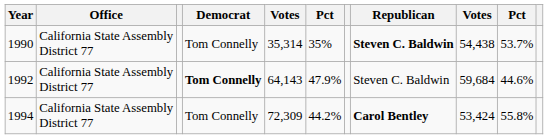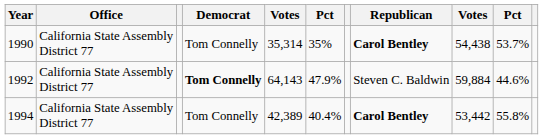 <table class="wikitable" style="margin:0.5em ; font-size:95%">
 <tr>
 <th>Year</th>
 <th>Office</th>
 <th></th>
 <th>Democrat</th>
 <th>Votes</th>
 <th>Pct</th>
 <th></th>
 <th>Republican</th>
 <th>Votes</th>
 <th>Pct</th>
 <th></th>
 </tr>
 <tr>
 <td>1990</td>
 <td>California State Assembly<br> District 77</td>
 <td></td>
 <td>Tom Connelly</td>
 <td>35,314</td>
 <td>35%</td>
 <td></td>
-<td><strong>Steven C. Baldwin</strong></td>
+<td><strong>Carol Bentley</strong></td>
 <td>54,438</td>
 <td>53.7%</td>
 <td></td>
 </tr>
 <tr>
 <td>1992</td>
 <td>California State Assembly<br> District 77</td>
 <td></td>
 <td><strong>Tom Connelly</strong></td>
 <td>64,143</td>
 <td>47.9%</td>
 <td></td>
 <td>Steven C. Baldwin</td>
-<td>59,684</td>
+<td>59,884</td>
 <td>44.6%</td>
 <td></td>
 </tr>
 <tr>
 <td>1994</td>
 <td>California State Assembly<br> District 77</td>
 <td></td>
 <td>Tom Connelly</td>
-<td>72,309</td>
-<td>44.2%</td>
+<td>42,389</td>
+<td>40.4%</td>
 <td></td>
 <td><strong>Carol Bentley</strong></td>
-<td>53,424</td>
+<td>53,442</td>
 <td>55.8%</td>
 <td></td>
 </tr>
 </table>
